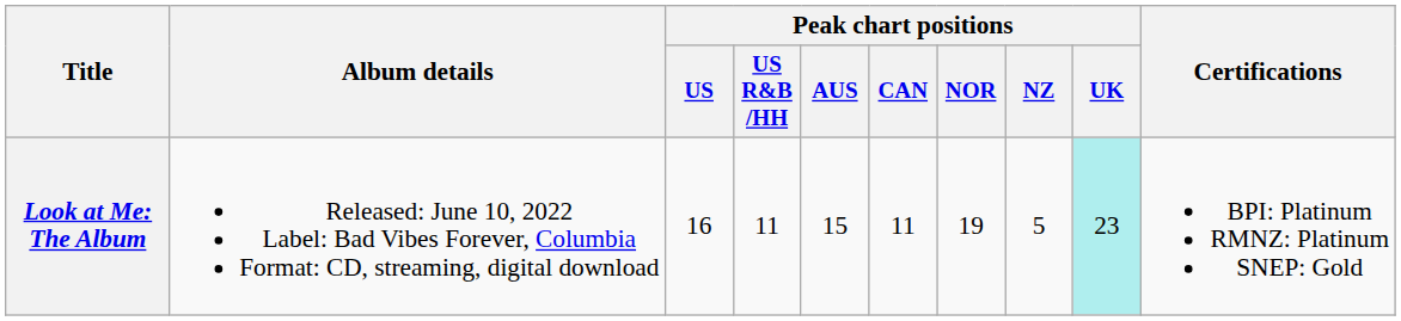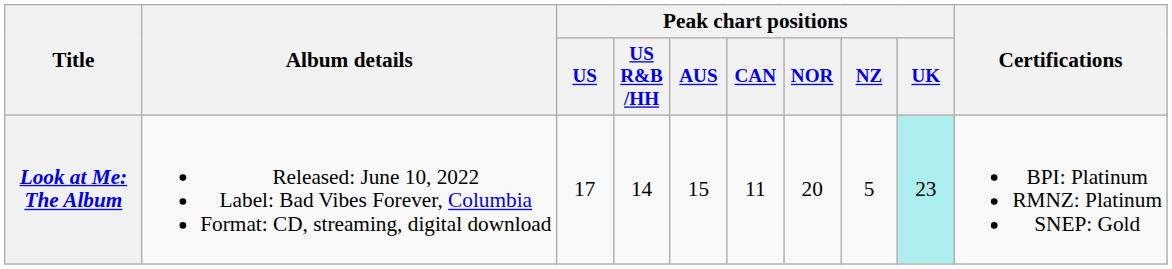 <table class="wikitable plainrowheaders" style="text-align:center;">
 <tr>
 <th scope="col" rowspan="2" style="width:6em;">Title</th>
 <th scope="col" rowspan="2" style="width:19em;">Album details</th>
 <th scope="col" colspan="7">Peak chart positions</th>
 <th scope="col" rowspan="2">Certifications</th>
 </tr>
 <tr>
 <th scope="col" style="width:2.5em;font-size:90%;"><a href='#'>US</a><br></th>
 <th scope="col" style="width:2.5em;font-size:90%;"><a href='#'>US<br>R&B<br>/HH</a><br></th>
 <th scope="col" style="width:2.5em;font-size:90%;"><a href='#'>AUS</a><br></th>
 <th scope="col" style="width:2.5em;font-size:90%;"><a href='#'>CAN</a><br></th>
 <th scope="col" style="width:2.5em;font-size:90%;"><a href='#'>NOR</a><br></th>
 <th scope="col" style="width:2.5em;font-size:90%;"><a href='#'>NZ</a><br></th>
 <th scope="col" style="width:2.5em;font-size:90%;"><a href='#'>UK</a><br></th>
 </tr>
 <tr>
 <th scope="row"><em><a href='#'>Look at Me: The Album</a></em></th>
 <td><br><ul><li>Released: June 10, 2022</li><li>Label: Bad Vibes Forever, <a href='#'>Columbia</a></li><li>Format: CD, streaming, digital download</li></ul></td>
-<td>16</td>
-<td>11</td>
+<td>17</td>
+<td>14</td>
 <td>15</td>
 <td>11</td>
-<td>19</td>
+<td>20</td>
 <td>5</td>
 <td style="background: paleturquoise;">23</td>
 <td><br><ul><li>BPI: Platinum</li><li>RMNZ: Platinum</li><li>SNEP: Gold</li></ul></td>
 </tr>
 </table>
